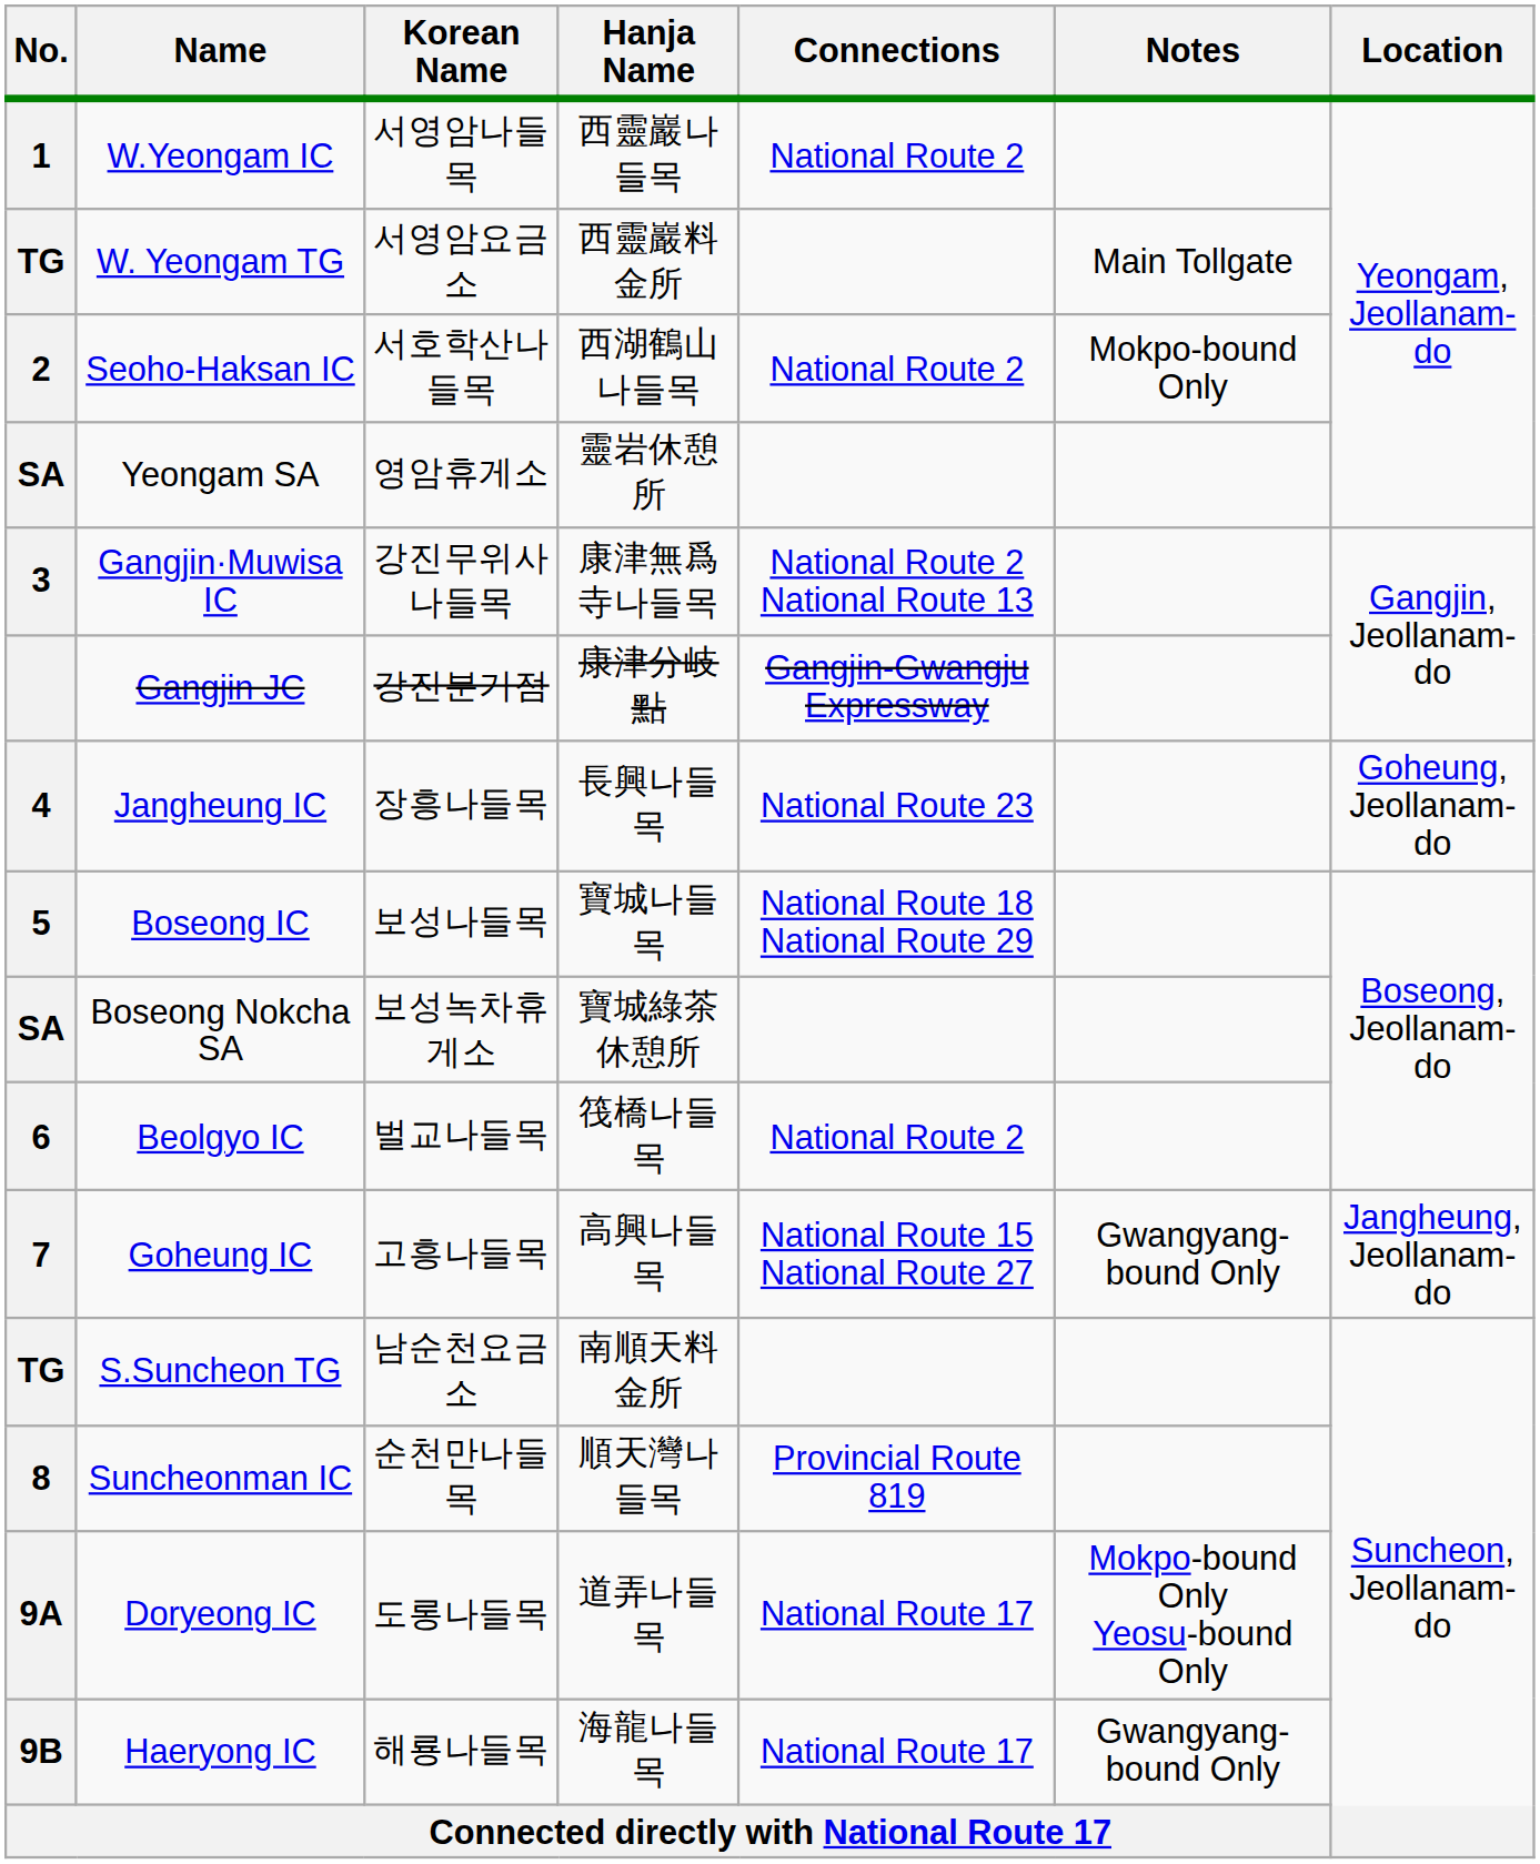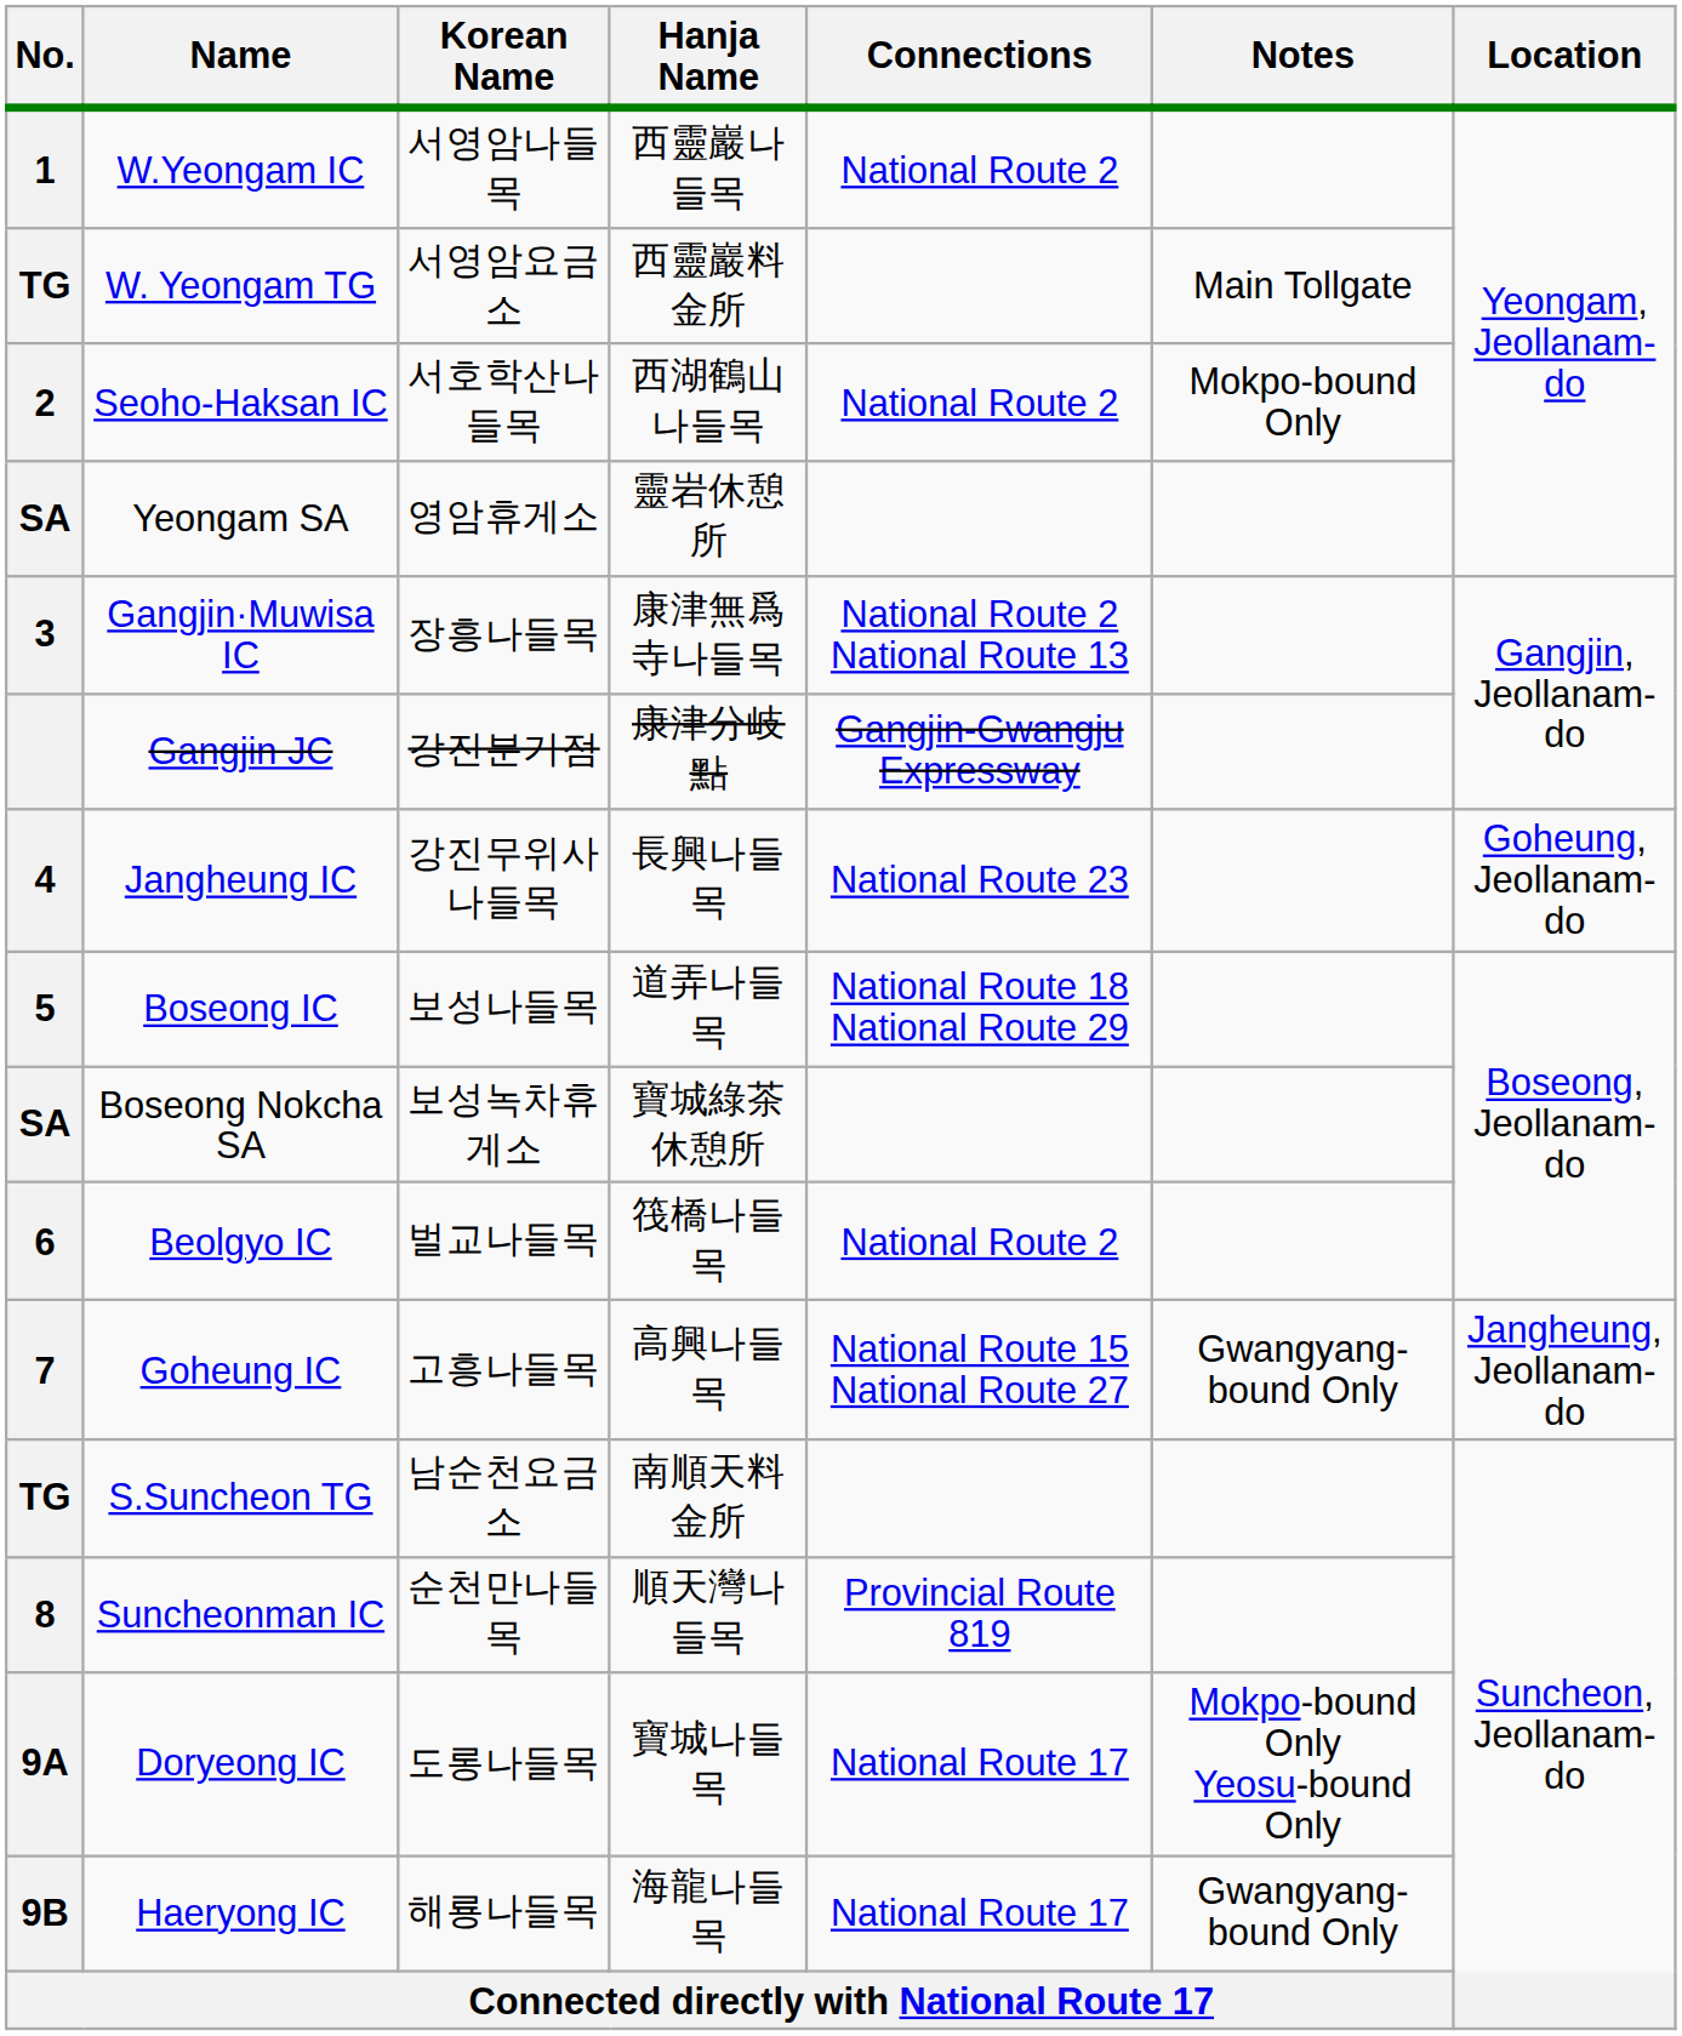 <table class="wikitable" style="font-size: 85%; text-align: center;">
 <tr style="border-bottom:solid 0.25em green;">
 <th>No.</th>
 <th>Name</th>
 <th>Korean Name</th>
 <th>Hanja Name</th>
 <th>Connections</th>
 <th>Notes</th>
 <th>Location</th>
 </tr>
 <tr>
 <th>1</th>
 <td><a href='#'>W.Yeongam IC</a></td>
 <td>서영암나들목</td>
 <td>西靈巖나들목</td>
 <td> <a href='#'>National Route 2</a></td>
 <td></td>
 <td rowspan="4"><a href='#'>Yeongam</a>,<br><a href='#'>Jeollanam-do</a></td>
 </tr>
 <tr>
 <th>TG</th>
 <td><a href='#'>W. Yeongam TG</a></td>
 <td>서영암요금소</td>
 <td>西靈巖料金所</td>
 <td></td>
 <td>Main Tollgate</td>
 </tr>
 <tr>
 <th>2</th>
 <td><a href='#'>Seoho-Haksan IC</a></td>
 <td>서호학산나들목</td>
 <td>西湖鶴山나들목</td>
 <td> <a href='#'>National Route 2</a></td>
 <td>Mokpo-bound Only</td>
 </tr>
 <tr>
 <th>SA</th>
 <td>Yeongam SA</td>
 <td>영암휴게소</td>
 <td>靈岩休憩所</td>
 <td></td>
 <td></td>
 </tr>
 <tr>
 <th>3</th>
 <td><a href='#'>Gangjin·Muwisa IC</a></td>
-<td>강진무위사나들목</td>
+<td>장흥나들목</td>
 <td>康津無爲寺나들목</td>
 <td> <a href='#'>National Route 2</a><br> <a href='#'>National Route 13</a></td>
 <td></td>
 <td rowspan="2"><a href='#'>Gangjin</a>,<br>Jeollanam-do</td>
 </tr>
 <tr>
 <th></th>
 <td><del><a href='#'>Gangjin JC</a></del></td>
 <td><del>강진분기점</del></td>
 <td><del>康津分岐點</del></td>
 <td><del><a href='#'>Gangjin-Gwangju Expressway</a></del></td>
 <td></td>
 </tr>
 <tr>
 <th>4</th>
 <td><a href='#'>Jangheung IC</a></td>
-<td>장흥나들목</td>
+<td>강진무위사나들목</td>
 <td>長興나들목</td>
 <td> <a href='#'>National Route 23</a></td>
 <td></td>
 <td><a href='#'>Goheung</a>,<br>Jeollanam-do</td>
 </tr>
 <tr>
 <th>5</th>
 <td><a href='#'>Boseong IC</a></td>
 <td>보성나들목</td>
-<td>寶城나들목</td>
+<td>道弄나들목</td>
 <td> <a href='#'>National Route 18</a><br> <a href='#'>National Route 29</a></td>
 <td></td>
 <td rowspan="3"><a href='#'>Boseong</a>,<br>Jeollanam-do</td>
 </tr>
 <tr>
 <th>SA</th>
 <td>Boseong Nokcha SA</td>
 <td>보성녹차휴게소</td>
 <td>寶城綠茶休憩所</td>
 <td></td>
 <td></td>
 </tr>
 <tr>
 <th>6</th>
 <td><a href='#'>Beolgyo IC</a></td>
 <td>벌교나들목</td>
 <td>筏橋나들목</td>
 <td> <a href='#'>National Route 2</a></td>
 <td></td>
 </tr>
 <tr>
 <th>7</th>
 <td><a href='#'>Goheung IC</a></td>
 <td>고흥나들목</td>
 <td>高興나들목</td>
 <td> <a href='#'>National Route 15</a><br> <a href='#'>National Route 27</a></td>
 <td>Gwangyang-bound Only</td>
 <td><a href='#'>Jangheung</a>,<br>Jeollanam-do</td>
 </tr>
 <tr>
 <th>TG</th>
 <td><a href='#'>S.Suncheon TG</a></td>
 <td>남순천요금소</td>
 <td>南順天料金所</td>
 <td></td>
 <td></td>
 <td rowspan="5"><a href='#'>Suncheon</a>,<br>Jeollanam-do</td>
 </tr>
 <tr>
 <th>8</th>
 <td><a href='#'>Suncheonman IC</a></td>
 <td>순천만나들목</td>
 <td>順天灣나들목</td>
 <td><a href='#'>Provincial Route 819</a></td>
 <td></td>
 </tr>
 <tr>
 <th>9A</th>
 <td><a href='#'>Doryeong IC</a></td>
 <td>도롱나들목</td>
-<td>道弄나들목</td>
+<td>寶城나들목</td>
 <td> <a href='#'>National Route 17</a></td>
 <td><a href='#'>Mokpo</a>-bound Only<br><a href='#'>Yeosu</a>-bound Only</td>
 </tr>
 <tr>
 <th>9B</th>
 <td><a href='#'>Haeryong IC</a></td>
 <td>해룡나들목</td>
 <td>海龍나들목</td>
 <td> <a href='#'>National Route 17</a></td>
 <td>Gwangyang-bound Only</td>
 </tr>
 <tr>
 <th colspan="7">Connected directly with  <a href='#'>National Route 17</a></th>
 </tr>
 </table>
